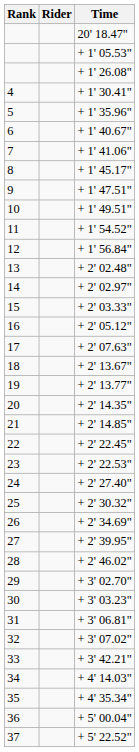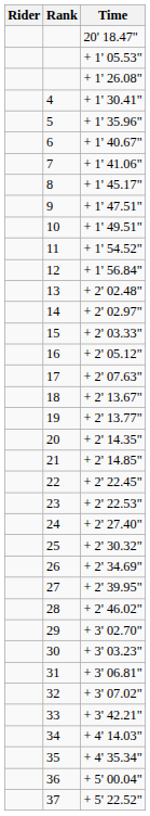 <table class="wikitable">
 <tr>
+<th>Rider</th>
 <th>Rank</th>
-<th>Rider</th>
 <th>Time</th>
 </tr>
 <tr>
 <td></td>
 <td></td>
 <td>20' 18.47"</td>
 </tr>
 <tr>
 <td></td>
 <td></td>
 <td>+ 1' 05.53"</td>
 </tr>
 <tr>
 <td></td>
 <td></td>
 <td>+ 1' 26.08"</td>
 </tr>
 <tr>
+<td></td>
 <td>4</td>
-<td></td>
 <td>+ 1' 30.41"</td>
 </tr>
 <tr>
+<td></td>
 <td>5</td>
-<td></td>
 <td>+ 1' 35.96"</td>
 </tr>
 <tr>
+<td></td>
 <td>6</td>
-<td></td>
 <td>+ 1' 40.67"</td>
 </tr>
 <tr>
+<td></td>
 <td>7</td>
-<td></td>
 <td>+ 1' 41.06"</td>
 </tr>
 <tr>
+<td></td>
 <td>8</td>
-<td></td>
 <td>+ 1' 45.17"</td>
 </tr>
 <tr>
+<td></td>
 <td>9</td>
-<td></td>
 <td>+ 1' 47.51"</td>
 </tr>
 <tr>
+<td></td>
 <td>10</td>
-<td></td>
 <td>+ 1' 49.51"</td>
 </tr>
 <tr>
+<td></td>
 <td>11</td>
-<td></td>
 <td>+ 1' 54.52"</td>
 </tr>
 <tr>
+<td></td>
 <td>12</td>
-<td></td>
 <td>+ 1' 56.84"</td>
 </tr>
 <tr>
+<td></td>
 <td>13</td>
-<td></td>
 <td>+ 2' 02.48"</td>
 </tr>
 <tr>
+<td></td>
 <td>14</td>
-<td></td>
 <td>+ 2' 02.97"</td>
 </tr>
 <tr>
+<td></td>
 <td>15</td>
-<td></td>
 <td>+ 2' 03.33"</td>
 </tr>
 <tr>
+<td></td>
 <td>16</td>
-<td></td>
 <td>+ 2' 05.12"</td>
 </tr>
 <tr>
+<td></td>
 <td>17</td>
-<td></td>
 <td>+ 2' 07.63"</td>
 </tr>
 <tr>
+<td></td>
 <td>18</td>
-<td></td>
 <td>+ 2' 13.67"</td>
 </tr>
 <tr>
+<td></td>
 <td>19</td>
-<td></td>
 <td>+ 2' 13.77"</td>
 </tr>
 <tr>
+<td></td>
 <td>20</td>
-<td></td>
 <td>+ 2' 14.35"</td>
 </tr>
 <tr>
+<td></td>
 <td>21</td>
-<td></td>
 <td>+ 2' 14.85"</td>
 </tr>
 <tr>
+<td></td>
 <td>22</td>
-<td></td>
 <td>+ 2' 22.45"</td>
 </tr>
 <tr>
+<td></td>
 <td>23</td>
-<td></td>
 <td>+ 2' 22.53"</td>
 </tr>
 <tr>
+<td></td>
 <td>24</td>
-<td></td>
 <td>+ 2' 27.40"</td>
 </tr>
 <tr>
+<td></td>
 <td>25</td>
-<td></td>
 <td>+ 2' 30.32"</td>
 </tr>
 <tr>
+<td></td>
 <td>26</td>
-<td></td>
 <td>+ 2' 34.69"</td>
 </tr>
 <tr>
+<td></td>
 <td>27</td>
-<td></td>
 <td>+ 2' 39.95"</td>
 </tr>
 <tr>
+<td></td>
 <td>28</td>
-<td></td>
 <td>+ 2' 46.02"</td>
 </tr>
 <tr>
+<td></td>
 <td>29</td>
-<td></td>
 <td>+ 3' 02.70"</td>
 </tr>
 <tr>
+<td></td>
 <td>30</td>
-<td></td>
 <td>+ 3' 03.23"</td>
 </tr>
 <tr>
+<td></td>
 <td>31</td>
-<td></td>
 <td>+ 3' 06.81"</td>
 </tr>
 <tr>
+<td></td>
 <td>32</td>
-<td></td>
 <td>+ 3' 07.02"</td>
 </tr>
 <tr>
+<td></td>
 <td>33</td>
-<td></td>
 <td>+ 3' 42.21"</td>
 </tr>
 <tr>
+<td></td>
 <td>34</td>
-<td></td>
 <td>+ 4' 14.03"</td>
 </tr>
 <tr>
+<td></td>
 <td>35</td>
-<td></td>
 <td>+ 4' 35.34"</td>
 </tr>
 <tr>
+<td></td>
 <td>36</td>
-<td></td>
 <td>+ 5' 00.04"</td>
 </tr>
 <tr>
+<td></td>
 <td>37</td>
-<td></td>
 <td>+ 5' 22.52"</td>
 </tr>
 </table>
